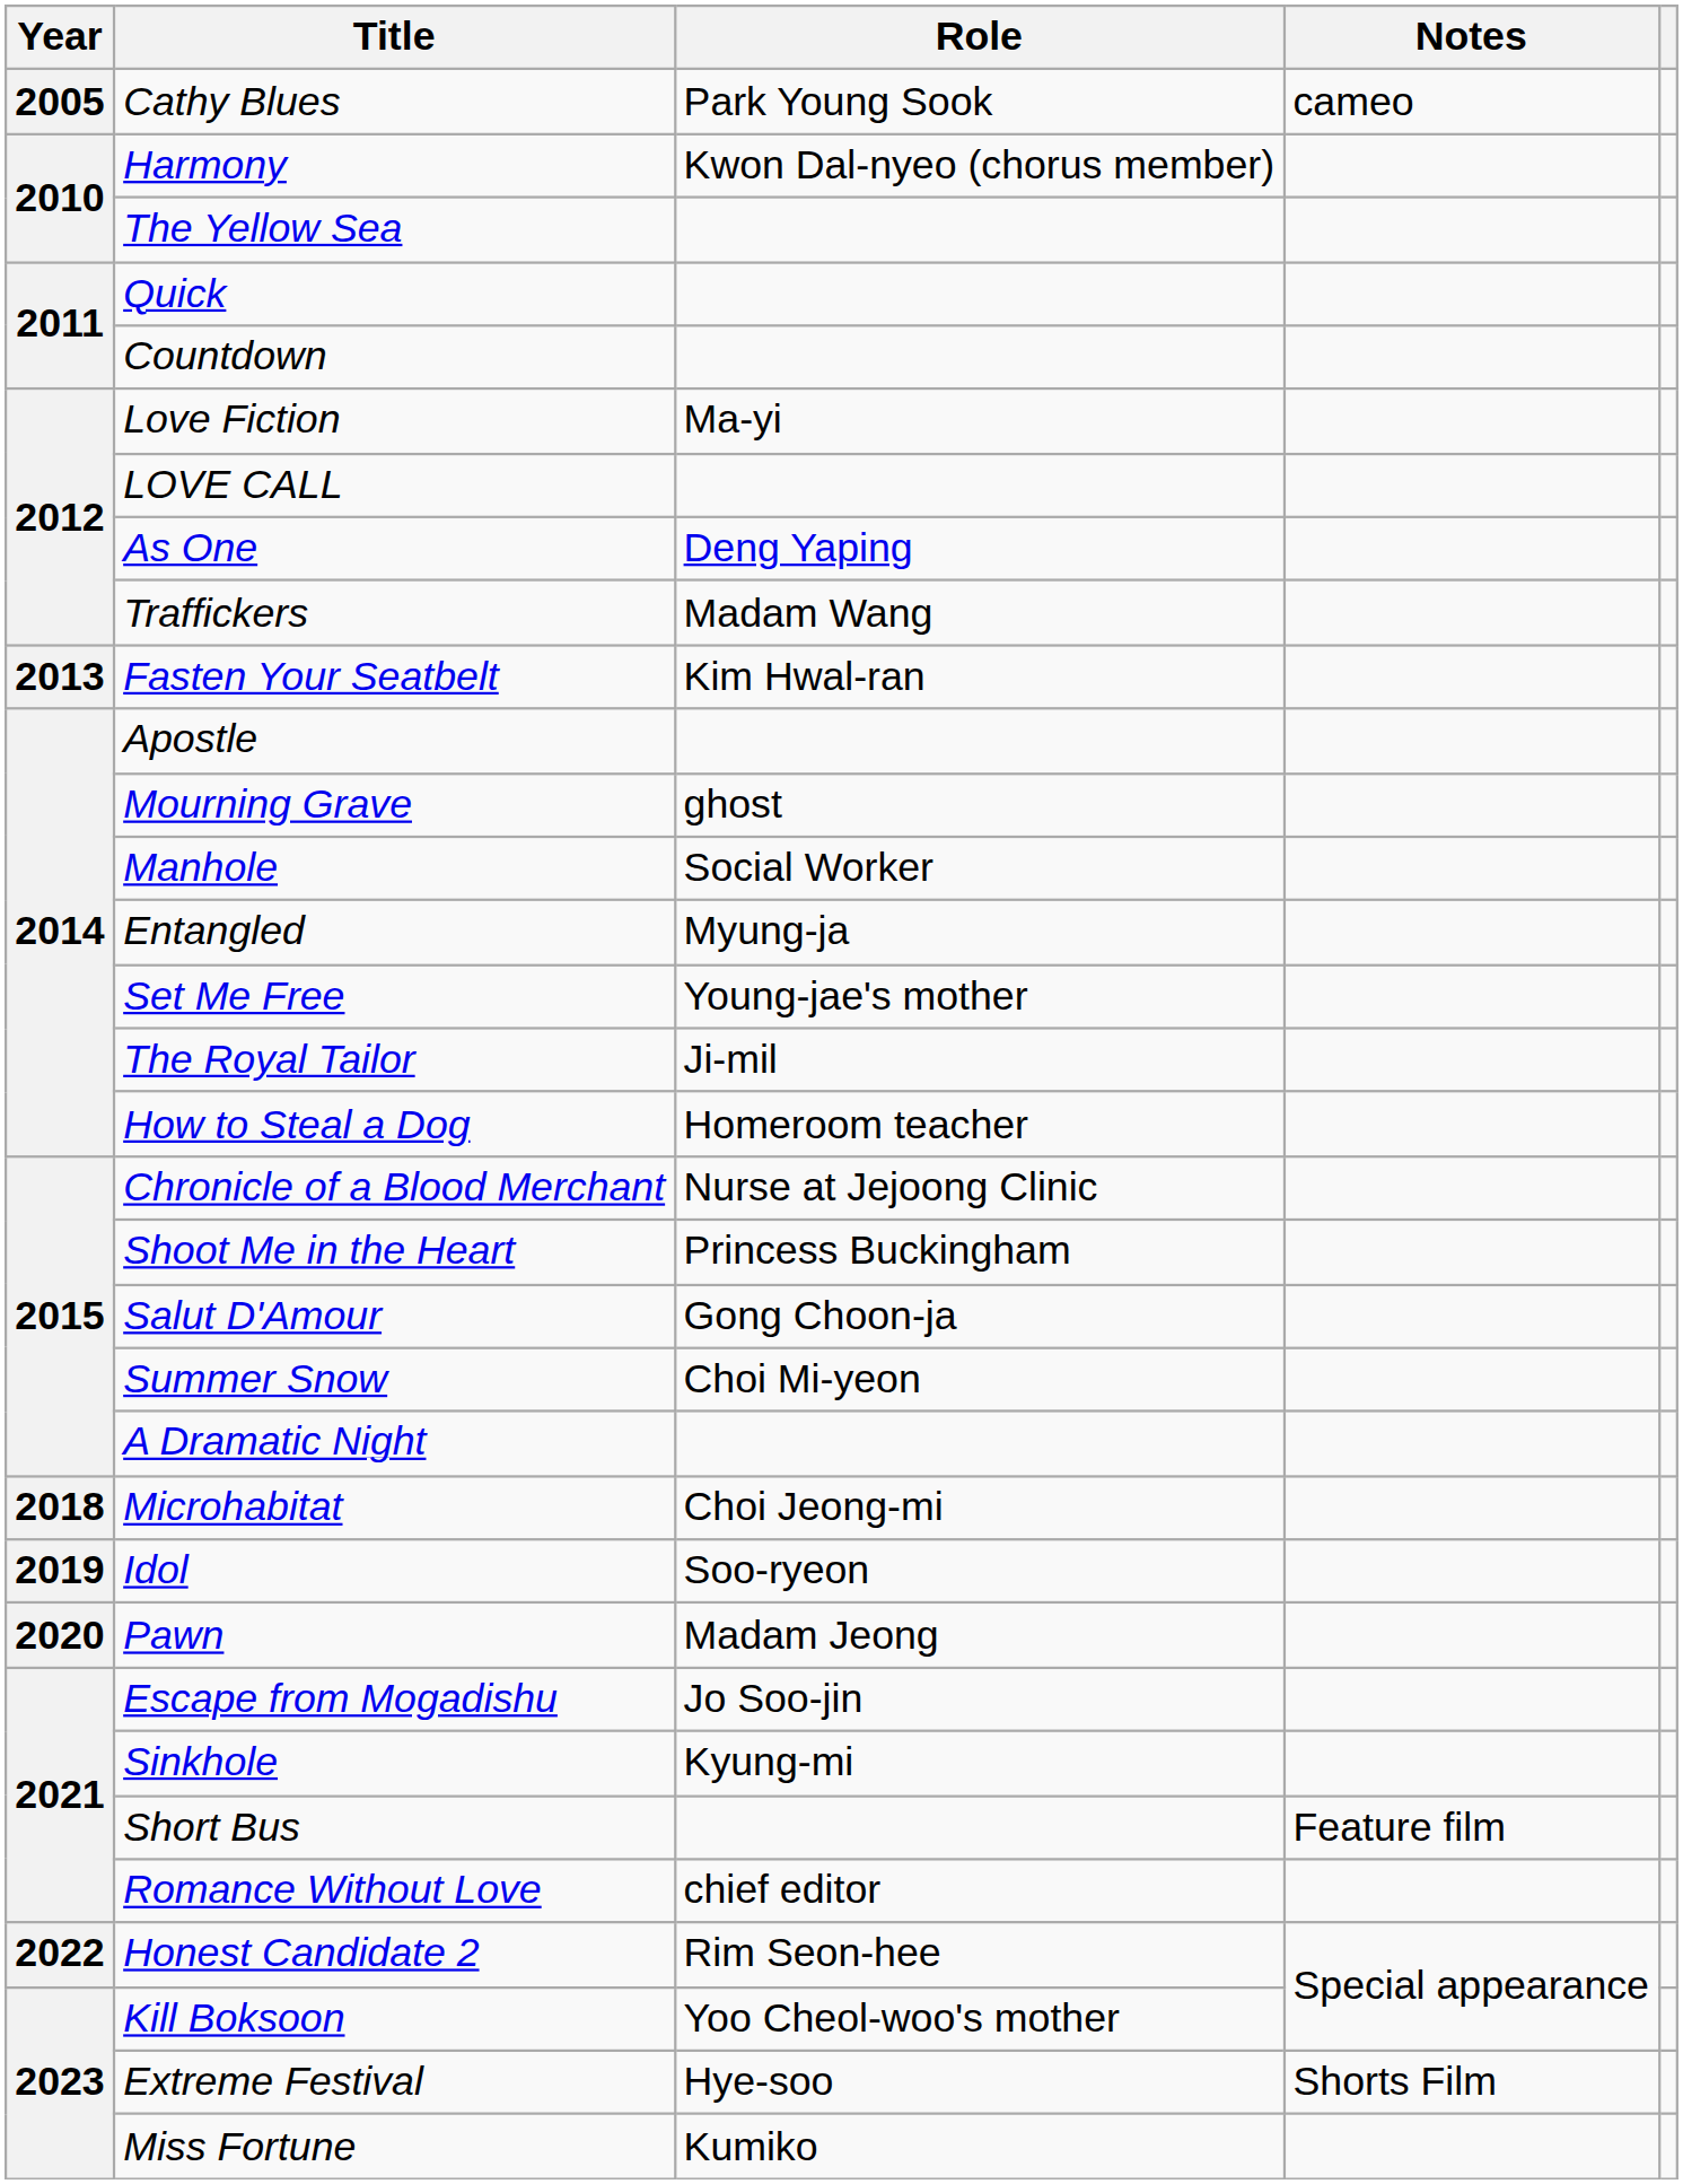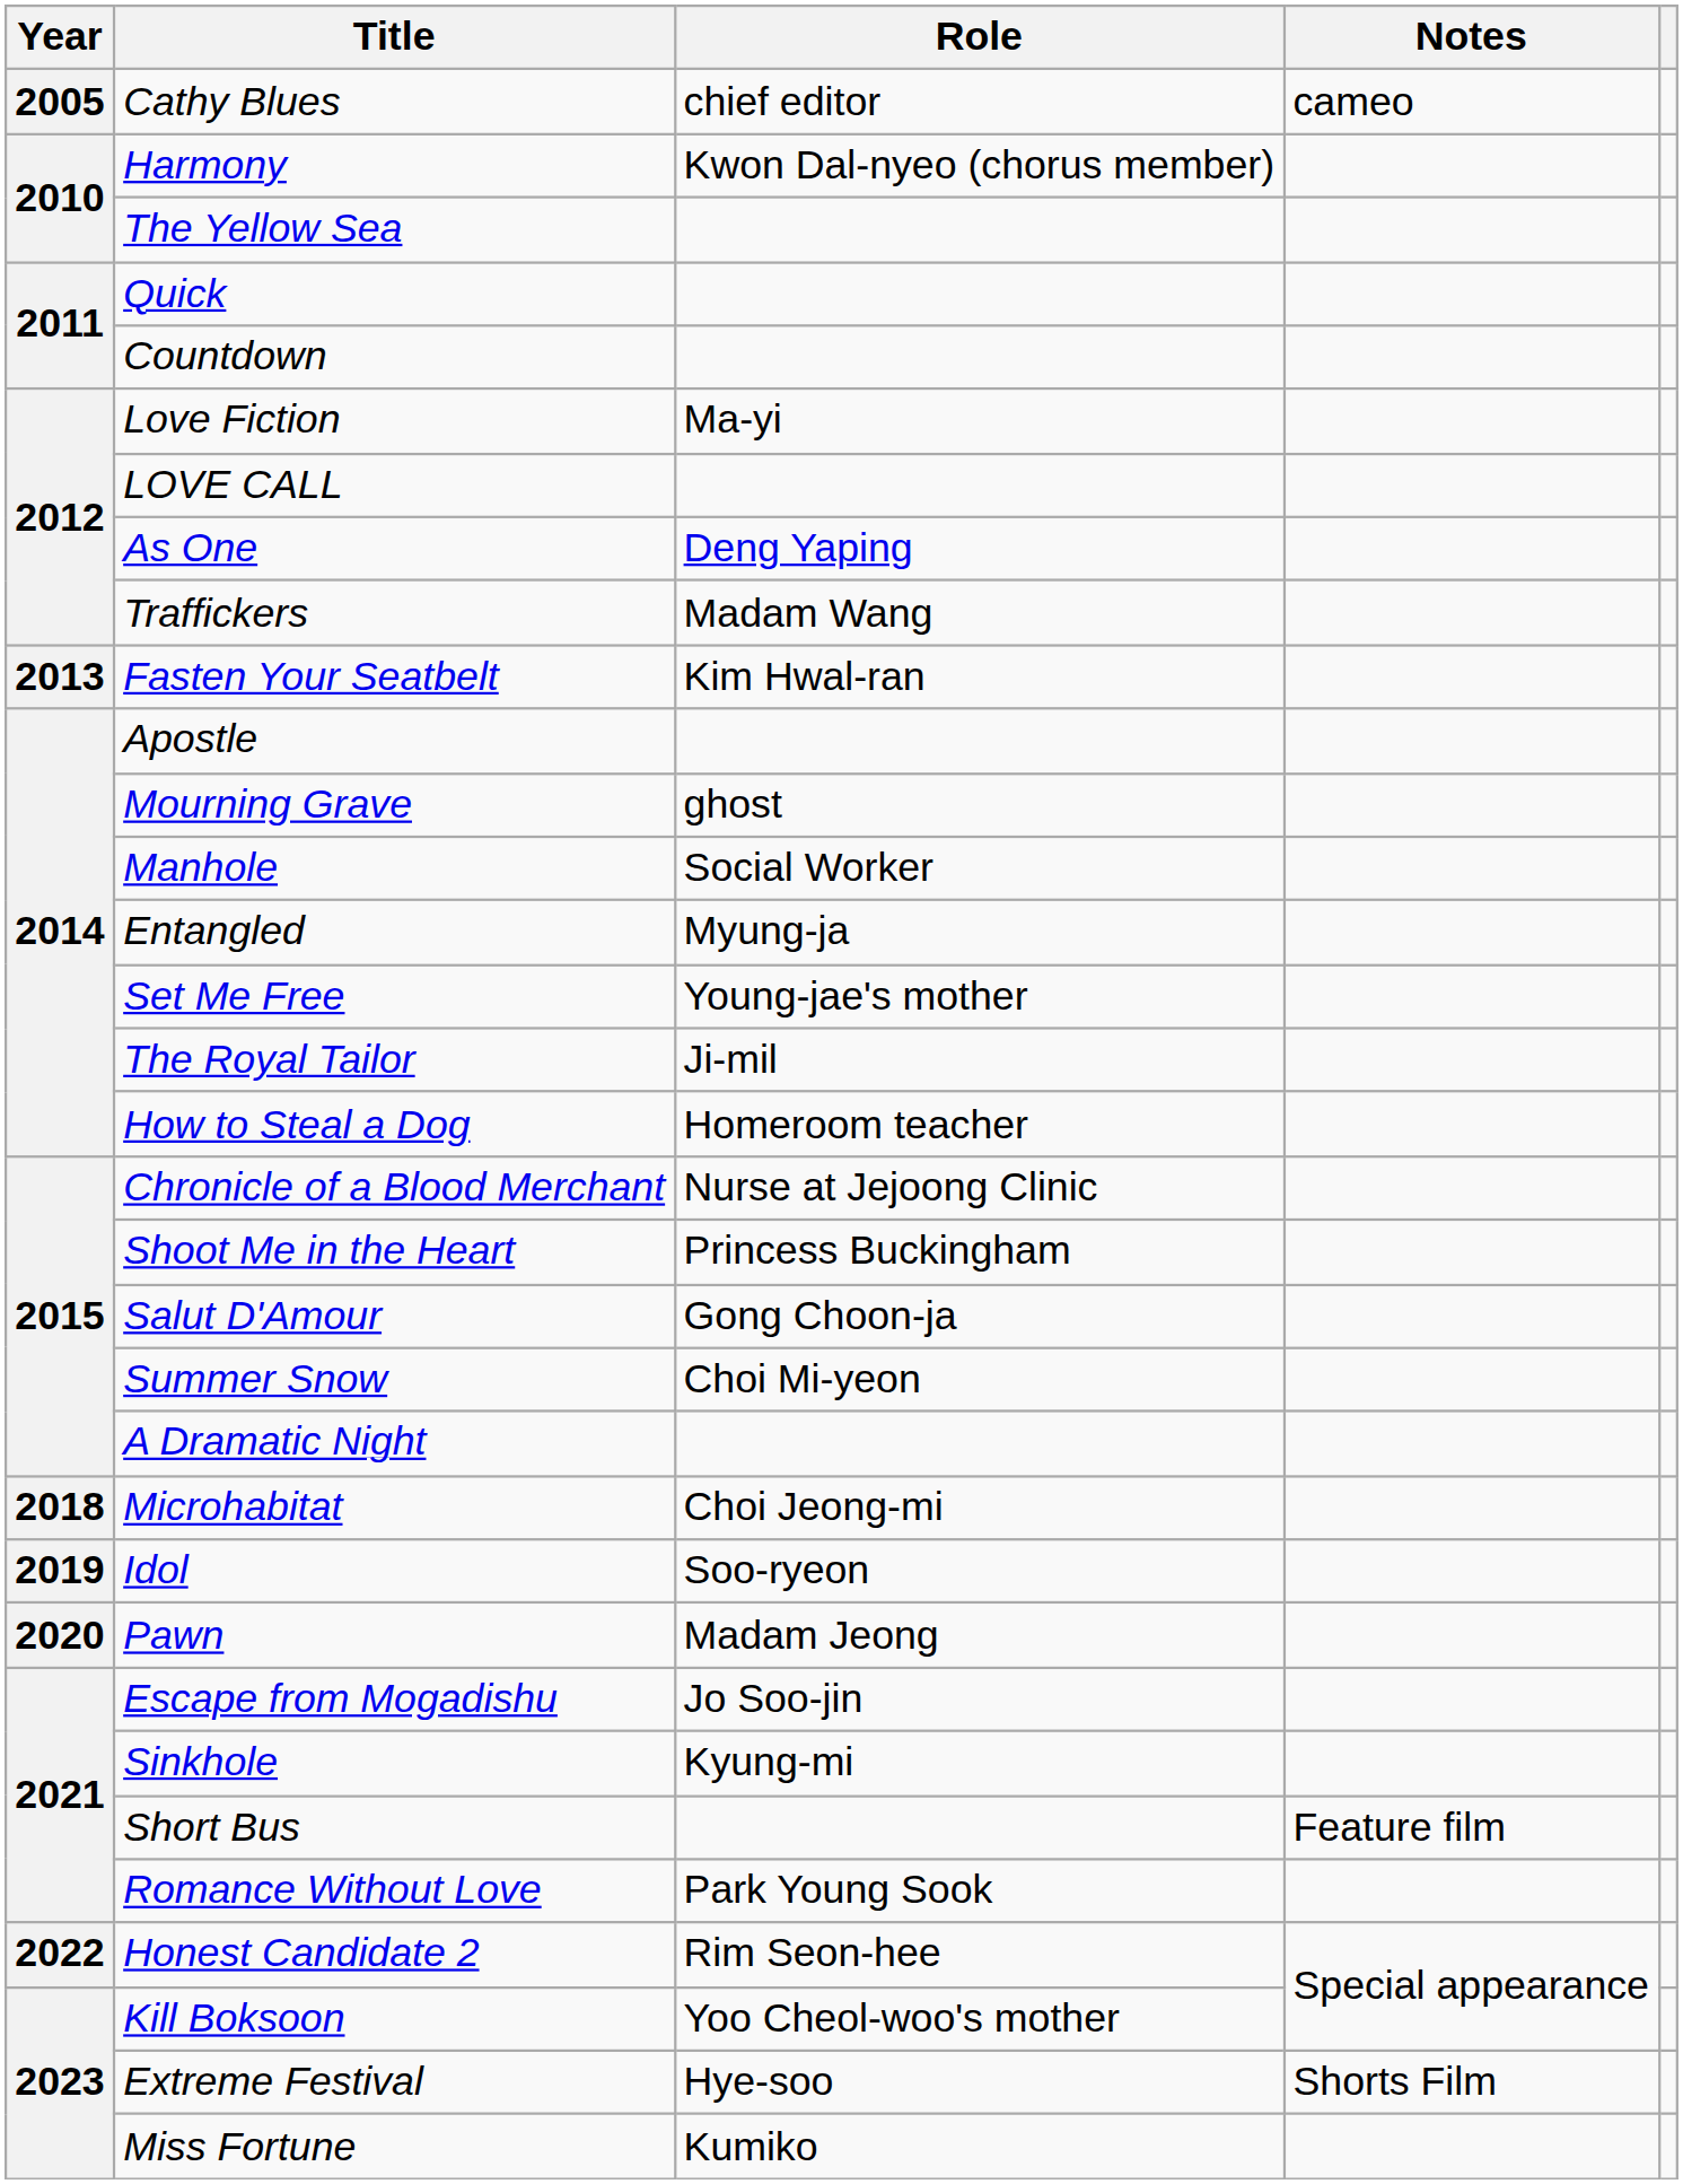 <table class="wikitable  plainrowheaders">
 <tr>
 <th scope="col">Year</th>
 <th scope="col">Title</th>
 <th scope="col">Role</th>
 <th>Notes</th>
 <th scope="col" class="unsortable"></th>
 </tr>
 <tr>
 <th scope="row">2005</th>
 <td><em>Cathy Blues</em></td>
-<td>Park Young Sook</td>
+<td>chief editor</td>
 <td>cameo</td>
 <td></td>
 </tr>
 <tr>
 <th rowspan="2" scope="row">2010</th>
 <td><em><a href='#'>Harmony</a></em></td>
 <td>Kwon Dal-nyeo (chorus member)</td>
 <td></td>
 <td></td>
 </tr>
 <tr>
 <td><em><a href='#'>The Yellow Sea</a></em></td>
 <td></td>
 <td></td>
 <td></td>
 </tr>
 <tr>
 <th rowspan="2" scope="row">2011</th>
 <td><em><a href='#'>Quick</a></em></td>
 <td></td>
 <td></td>
 <td></td>
 </tr>
 <tr>
 <td><em>Countdown</em></td>
 <td></td>
 <td></td>
 <td></td>
 </tr>
 <tr>
 <th rowspan="4" scope="row">2012</th>
 <td><em>Love Fiction</em></td>
 <td>Ma-yi</td>
 <td></td>
 <td></td>
 </tr>
 <tr>
 <td><em>LOVE CALL</em></td>
 <td></td>
 <td></td>
 <td></td>
 </tr>
 <tr>
 <td><em><a href='#'>As One</a></em></td>
 <td><a href='#'>Deng Yaping</a></td>
 <td></td>
 <td></td>
 </tr>
 <tr>
 <td><em>Traffickers</em></td>
 <td>Madam Wang</td>
 <td></td>
 <td></td>
 </tr>
 <tr>
 <th scope="row">2013</th>
 <td><em><a href='#'>Fasten Your Seatbelt</a></em></td>
 <td>Kim Hwal-ran</td>
 <td></td>
 <td></td>
 </tr>
 <tr>
 <th rowspan="7" scope="row">2014</th>
 <td><em>Apostle</em></td>
 <td></td>
 <td></td>
 <td></td>
 </tr>
 <tr>
 <td><em><a href='#'>Mourning Grave</a></em></td>
 <td>ghost</td>
 <td></td>
 <td></td>
 </tr>
 <tr>
 <td><em><a href='#'>Manhole</a></em></td>
 <td>Social Worker</td>
 <td></td>
 <td></td>
 </tr>
 <tr>
 <td><em>Entangled</em></td>
 <td>Myung-ja</td>
 <td></td>
 <td></td>
 </tr>
 <tr>
 <td><em><a href='#'>Set Me Free</a></em></td>
 <td>Young-jae's mother</td>
 <td></td>
 <td></td>
 </tr>
 <tr>
 <td><em><a href='#'>The Royal Tailor</a></em></td>
 <td>Ji-mil</td>
 <td></td>
 <td></td>
 </tr>
 <tr>
 <td><em><a href='#'>How to Steal a Dog</a></em></td>
 <td>Homeroom teacher</td>
 <td></td>
 </tr>
 <tr>
 <th rowspan="5" scope="row">2015</th>
 <td><em><a href='#'>Chronicle of a Blood Merchant</a></em></td>
 <td>Nurse at Jejoong Clinic</td>
 <td></td>
 <td></td>
 </tr>
 <tr>
 <td><em><a href='#'>Shoot Me in the Heart</a></em></td>
 <td>Princess Buckingham</td>
 <td></td>
 <td></td>
 </tr>
 <tr>
 <td><em><a href='#'>Salut D'Amour</a></em></td>
 <td>Gong Choon-ja</td>
 <td></td>
 <td></td>
 </tr>
 <tr>
 <td><em><a href='#'>Summer Snow</a></em></td>
 <td>Choi Mi-yeon</td>
 <td></td>
 <td></td>
 </tr>
 <tr>
 <td><em><a href='#'>A Dramatic Night</a></em></td>
 <td></td>
 <td></td>
 <td></td>
 </tr>
 <tr>
 <th scope="row">2018</th>
 <td><em><a href='#'>Microhabitat</a></em></td>
 <td>Choi Jeong-mi</td>
 <td></td>
 <td></td>
 </tr>
 <tr>
 <th scope="row">2019</th>
 <td><em><a href='#'>Idol</a></em></td>
 <td>Soo-ryeon</td>
 <td></td>
 <td></td>
 </tr>
 <tr>
 <th scope="row">2020</th>
 <td><em><a href='#'>Pawn</a></em></td>
 <td>Madam Jeong</td>
 <td></td>
 <td></td>
 </tr>
 <tr>
 <th rowspan="4" scope="row">2021</th>
 <td><em><a href='#'>Escape from Mogadishu</a></em></td>
 <td>Jo Soo-jin</td>
 <td></td>
 <td></td>
 </tr>
 <tr>
 <td><em><a href='#'>Sinkhole</a></em></td>
 <td>Kyung-mi</td>
 <td></td>
 <td></td>
 </tr>
 <tr>
 <td><em>Short Bus</em></td>
 <td></td>
 <td>Feature film</td>
 <td></td>
 </tr>
 <tr>
 <td><em><a href='#'>Romance Without Love</a></em></td>
-<td>chief editor</td>
+<td>Park Young Sook</td>
 <td></td>
 <td></td>
 </tr>
 <tr>
 <th scope="row">2022</th>
 <td><em><a href='#'>Honest Candidate 2</a></em></td>
 <td>Rim Seon-hee</td>
 <td rowspan="2">Special appearance</td>
 <td></td>
 </tr>
 <tr>
 <th rowspan="3" scope="row">2023</th>
 <td><em><a href='#'>Kill Boksoon</a></em></td>
 <td>Yoo Cheol-woo's mother</td>
 <td></td>
 </tr>
 <tr>
 <td><em>Extreme Festival</em></td>
 <td>Hye-soo</td>
 <td>Shorts Film</td>
 <td></td>
 </tr>
 <tr>
 <td><em>Miss Fortune</em></td>
 <td>Kumiko</td>
 <td></td>
 <td></td>
 </tr>
 </table>
